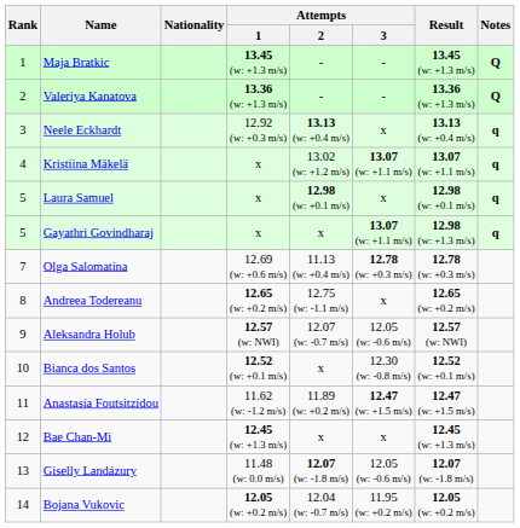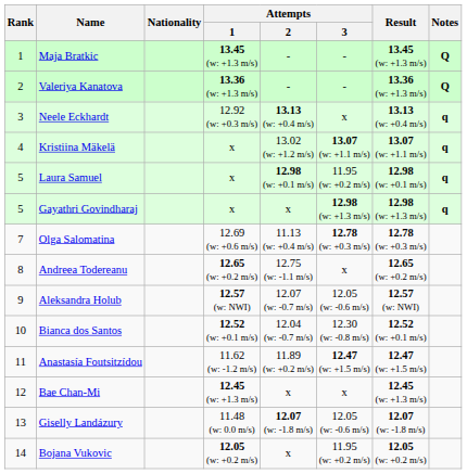 <table class="wikitable sortable" style="text-align:center">
 <tr>
 <th rowspan=2>Rank</th>
 <th rowspan=2>Name</th>
 <th rowspan=2>Nationality</th>
 <th colspan=3>Attempts</th>
 <th rowspan=2>Result</th>
 <th rowspan=2>Notes</th>
 </tr>
 <tr>
 <th>1</th>
 <th>2</th>
 <th>3</th>
 </tr>
 <tr bgcolor=ccffcc>
 <td>1</td>
 <td align=left><a href='#'>Maja Bratkic</a></td>
 <td align=left></td>
 <td><strong>13.45</strong><br><small>(w: +1.3 m/s)</small></td>
 <td>-</td>
 <td>-</td>
 <td><strong>13.45</strong> <br><small>(w: +1.3 m/s)</small></td>
 <td><strong>Q</strong></td>
 </tr>
 <tr bgcolor=ccffcc>
 <td>2</td>
 <td align=left><a href='#'>Valeriya Kanatova</a></td>
 <td align=left></td>
 <td><strong>13.36</strong><br><small>(w: +1.3 m/s)</small></td>
 <td>-</td>
 <td>-</td>
 <td><strong>13.36</strong> <br><small>(w: +1.3 m/s)</small></td>
 <td><strong>Q</strong></td>
 </tr>
 <tr bgcolor=ddffdd>
 <td>3</td>
 <td align=left><a href='#'>Neele Eckhardt</a></td>
 <td align=left></td>
 <td>12.92<br><small>(w: +0.3 m/s)</small></td>
 <td><strong>13.13</strong><br><small>(w: +0.4 m/s)</small></td>
 <td>x</td>
 <td><strong>13.13</strong> <br><small>(w: +0.4 m/s)</small></td>
 <td><strong>q</strong></td>
 </tr>
 <tr bgcolor=ddffdd>
 <td>4</td>
 <td align=left><a href='#'>Kristiina Mäkelä</a></td>
 <td align=left></td>
 <td>x</td>
 <td>13.02<br><small>(w: +1.2 m/s)</small></td>
 <td><strong>13.07</strong><br><small>(w: +1.1 m/s)</small></td>
 <td><strong>13.07</strong> <br><small>(w: +1.1 m/s)</small></td>
 <td><strong>q</strong></td>
 </tr>
 <tr bgcolor=ddffdd>
 <td>5</td>
 <td align=left><a href='#'>Laura Samuel</a></td>
 <td align=left></td>
 <td>x</td>
 <td><strong>12.98</strong><br><small>(w: +0.1 m/s)</small></td>
-<td>x</td>
+<td>11.95<br><small>(w: +0.2 m/s)</small></td>
 <td><strong>12.98</strong> <br><small>(w: +0.1 m/s)</small></td>
 <td><strong>q</strong></td>
 </tr>
 <tr bgcolor=ddffdd>
 <td>5</td>
 <td align=left><a href='#'>Gayathri Govindharaj</a></td>
 <td align=left></td>
 <td>x</td>
 <td>x</td>
-<td><strong>13.07</strong><br><small>(w: +1.1 m/s)</small></td>
+<td><strong>12.98</strong><br><small>(w: +1.3 m/s)</small></td>
 <td><strong>12.98</strong> <br><small>(w: +1.3 m/s)</small></td>
 <td><strong>q</strong></td>
 </tr>
 <tr>
 <td>7</td>
 <td align=left><a href='#'>Olga Salomatina</a></td>
 <td align=left></td>
 <td>12.69<br><small>(w: +0.6 m/s)</small></td>
 <td>11.13<br><small>(w: +0.4 m/s)</small></td>
 <td><strong>12.78</strong><br><small>(w: +0.3 m/s)</small></td>
 <td><strong>12.78</strong> <br><small>(w: +0.3 m/s)</small></td>
 <td></td>
 </tr>
 <tr>
 <td>8</td>
 <td align=left><a href='#'>Andreea Todereanu</a></td>
 <td align=left></td>
 <td><strong>12.65</strong><br><small>(w: +0.2 m/s)</small></td>
 <td>12.75<br><small>(w: -1.1 m/s)</small></td>
 <td>x</td>
 <td><strong>12.65</strong> <br><small>(w: +0.2 m/s)</small></td>
 <td></td>
 </tr>
 <tr>
 <td>9</td>
 <td align=left><a href='#'>Aleksandra Holub</a></td>
 <td align=left></td>
 <td><strong>12.57</strong><br><small>(w: NWI)</small></td>
 <td>12.07<br><small>(w: -0.7 m/s)</small></td>
 <td>12.05<br><small>(w: -0.6 m/s)</small></td>
 <td><strong>12.57</strong> <br><small>(w: NWI)</small></td>
 <td></td>
 </tr>
 <tr>
 <td>10</td>
 <td align=left><a href='#'>Bianca dos Santos</a></td>
 <td align=left></td>
 <td><strong>12.52</strong><br><small>(w: +0.1 m/s)</small></td>
-<td>x</td>
+<td>12.04<br><small>(w: -0.7 m/s)</small></td>
 <td>12.30<br><small>(w: -0.8 m/s)</small></td>
 <td><strong>12.52</strong> <br><small>(w: +0.1 m/s)</small></td>
 <td></td>
 </tr>
 <tr>
 <td>11</td>
 <td align=left><a href='#'>Anastasía Foutsitzídou</a></td>
 <td align=left></td>
 <td>11.62<br><small>(w: -1.2 m/s)</small></td>
 <td>11.89<br><small>(w: +0.2 m/s)</small></td>
 <td><strong>12.47</strong><br><small>(w: +1.5 m/s)</small></td>
 <td><strong>12.47</strong> <br><small>(w: +1.5 m/s)</small></td>
 <td></td>
 </tr>
 <tr>
 <td>12</td>
 <td align=left><a href='#'>Bae Chan-Mi</a></td>
 <td align=left></td>
 <td><strong>12.45</strong><br><small>(w: +1.3 m/s)</small></td>
 <td>x</td>
 <td>x</td>
 <td><strong>12.45</strong> <br><small>(w: +1.3 m/s)</small></td>
 <td></td>
 </tr>
 <tr>
 <td>13</td>
 <td align=left><a href='#'>Giselly Landázury</a></td>
 <td align=left></td>
 <td>11.48<br><small>(w: 0.0 m/s)</small></td>
 <td><strong>12.07</strong><br><small>(w: -1.8 m/s)</small></td>
 <td>12.05<br><small>(w: -0.6 m/s)</small></td>
 <td><strong>12.07</strong> <br><small>(w: -1.8 m/s)</small></td>
 <td></td>
 </tr>
 <tr>
 <td>14</td>
 <td align=left><a href='#'>Bojana Vukovic</a></td>
 <td align=left></td>
 <td><strong>12.05</strong><br><small>(w: +0.2 m/s)</small></td>
-<td>12.04<br><small>(w: -0.7 m/s)</small></td>
+<td>x</td>
 <td>11.95<br><small>(w: +0.2 m/s)</small></td>
 <td><strong>12.05</strong> <br><small>(w: +0.2 m/s)</small></td>
 <td></td>
 </tr>
 </table>
